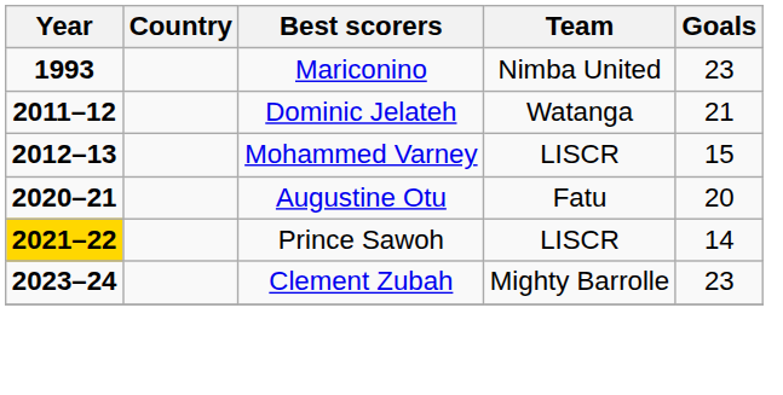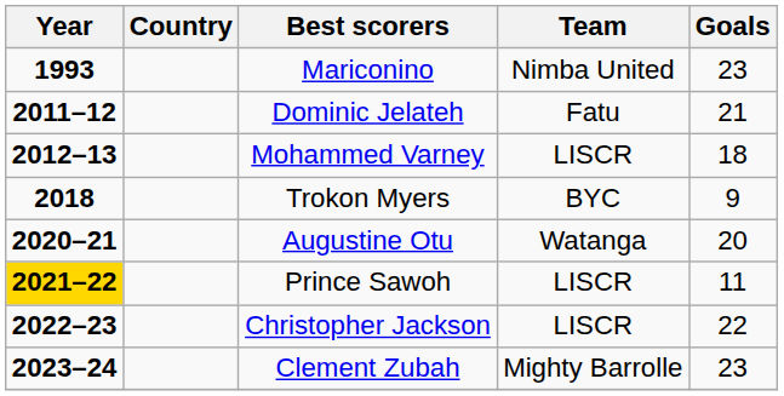 <table class="wikitable" style="text-align:center;">
 <tr>
 <th>Year</th>
 <th>Country</th>
 <th>Best scorers</th>
 <th>Team</th>
 <th>Goals</th>
 </tr>
 <tr>
 <td><strong>1993</strong></td>
 <td></td>
 <td><a href='#'>Mariconino </a></td>
 <td>Nimba United</td>
 <td>23</td>
 </tr>
 <tr>
 <td><strong>2011–12</strong></td>
 <td></td>
 <td><a href='#'>Dominic Jelateh</a></td>
-<td>Watanga</td>
+<td>Fatu</td>
 <td>21</td>
 </tr>
 <tr>
 <td><strong>2012–13</strong></td>
 <td></td>
 <td><a href='#'>Mohammed Varney</a></td>
 <td>LISCR</td>
-<td>15</td>
+<td>18</td>
+</tr>
+<tr>
+<td><strong>2018</strong></td>
+<td></td>
+<td>Trokon Myers</td>
+<td>BYC</td>
+<td>9</td>
 </tr>
 <tr>
 <td><strong>2020–21</strong></td>
 <td></td>
 <td><a href='#'>Augustine Otu</a></td>
-<td>Fatu</td>
+<td>Watanga</td>
 <td>20</td>
 </tr>
 <tr>
 <td style="background: gold;"><strong>2021–22</strong></td>
 <td></td>
 <td>Prince Sawoh</td>
 <td>LISCR</td>
-<td>14</td>
+<td>11</td>
+</tr>
+<tr>
+<td><strong>2022–23</strong></td>
+<td></td>
+<td><a href='#'>Christopher Jackson</a></td>
+<td>LISCR</td>
+<td>22</td>
 </tr>
 <tr>
 <td><strong>2023–24</strong></td>
 <td></td>
 <td><a href='#'>Clement Zubah</a></td>
 <td>Mighty Barrolle</td>
 <td>23</td>
 </tr>
 <tr>
 </tr>
 </table>
